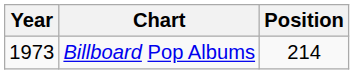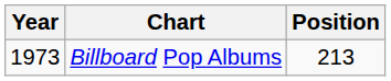 <table class="wikitable">
 <tr>
 <th align="left">Year</th>
 <th align="left">Chart</th>
 <th align="left">Position</th>
 </tr>
 <tr>
 <td>1973</td>
 <td><em><a href='#'>Billboard</a></em> <a href='#'>Pop Albums</a></td>
-<td align="center">214</td>
+<td align="center">213</td>
 </tr>
 </table>
